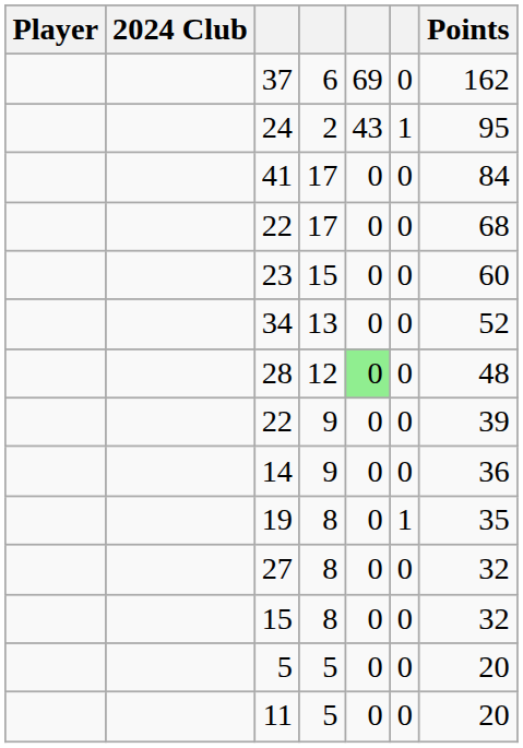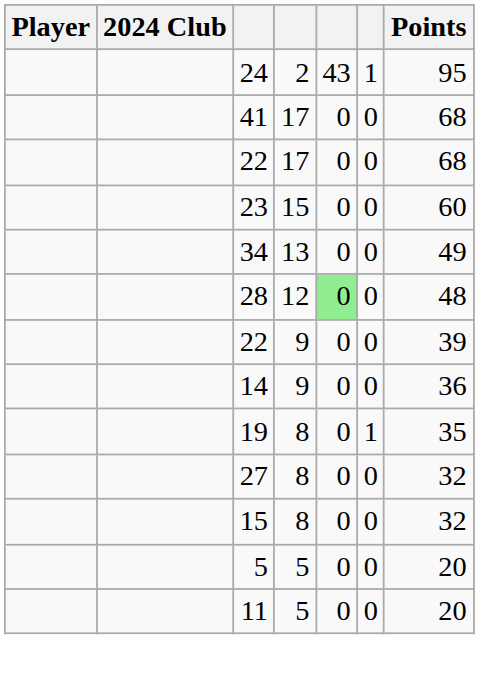 <table class="wikitable sortable" style="text-align:right;">
 <tr>
 <th>Player</th>
 <th>2024 Club</th>
 <th></th>
 <th></th>
 <th></th>
 <th></th>
 <th>Points</th>
-</tr>
-<tr>
-<td align=left></td>
-<td align=center></td>
-<td>37</td>
-<td>6</td>
-<td>69</td>
-<td>0</td>
-<td>162</td>
 </tr>
 <tr>
 <td align=left></td>
 <td align=center></td>
 <td>24</td>
 <td>2</td>
 <td>43</td>
 <td>1</td>
 <td>95</td>
 </tr>
 <tr>
 <td align=left></td>
 <td align=center></td>
 <td>41</td>
 <td>17</td>
 <td>0</td>
 <td>0</td>
-<td>84</td>
+<td>68</td>
 </tr>
 <tr>
 <td align=left></td>
 <td align=center></td>
 <td>22</td>
 <td>17</td>
 <td>0</td>
 <td>0</td>
 <td>68</td>
 </tr>
 <tr>
 <td align=left></td>
 <td align=center></td>
 <td>23</td>
 <td>15</td>
 <td>0</td>
 <td>0</td>
 <td>60</td>
 </tr>
 <tr>
 <td align=left></td>
 <td align=center></td>
 <td>34</td>
 <td>13</td>
 <td>0</td>
 <td>0</td>
-<td>52</td>
+<td>49</td>
 </tr>
 <tr>
 <td align=left></td>
 <td align=center></td>
 <td>28</td>
 <td>12</td>
 <td style="background: lightgreen;">0</td>
 <td>0</td>
 <td>48</td>
 </tr>
 <tr>
 <td align=left></td>
 <td align=center></td>
 <td>22</td>
 <td>9</td>
 <td>0</td>
 <td>0</td>
 <td>39</td>
 </tr>
 <tr>
 <td align=left></td>
 <td align=center></td>
 <td>14</td>
 <td>9</td>
 <td>0</td>
 <td>0</td>
 <td>36</td>
 </tr>
 <tr>
 <td align=left></td>
 <td align=center></td>
 <td>19</td>
 <td>8</td>
 <td>0</td>
 <td>1</td>
 <td>35</td>
 </tr>
 <tr>
 <td align=left></td>
 <td align=center></td>
 <td>27</td>
 <td>8</td>
 <td>0</td>
 <td>0</td>
 <td>32</td>
 </tr>
 <tr>
 <td align=left></td>
 <td align=center></td>
 <td>15</td>
 <td>8</td>
 <td>0</td>
 <td>0</td>
 <td>32</td>
 </tr>
 <tr>
 <td align=left></td>
 <td align=center></td>
 <td>5</td>
 <td>5</td>
 <td>0</td>
 <td>0</td>
 <td>20</td>
 </tr>
 <tr>
 <td align=left></td>
 <td align=center></td>
 <td>11</td>
 <td>5</td>
 <td>0</td>
 <td>0</td>
 <td>20</td>
 </tr>
 </table>
